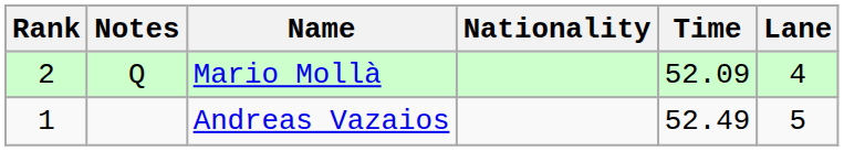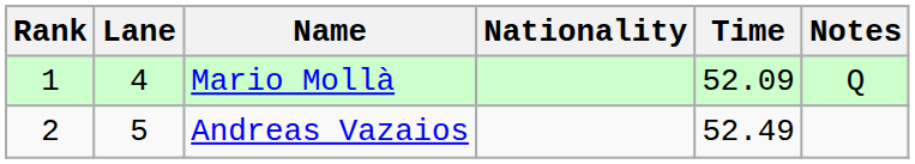 <table class="wikitable sortable" style="text-align:center">
 <tr>
 <th>Rank</th>
-<th>Notes</th>
+<th>Lane</th>
 <th>Name</th>
 <th>Nationality</th>
 <th>Time</th>
-<th>Lane</th>
+<th>Notes</th>
 </tr>
 <tr bgcolor=ccffcc>
-<td>2</td>
-<td>Q</td>
+<td>1</td>
+<td>4</td>
 <td align=left><a href='#'>Mario Mollà</a></td>
 <td align=left></td>
 <td>52.09</td>
-<td>4</td>
+<td>Q</td>
 </tr>
 <tr>
-<td>1</td>
-<td></td>
+<td>2</td>
+<td>5</td>
 <td align=left><a href='#'>Andreas Vazaios</a></td>
 <td align=left></td>
 <td>52.49</td>
-<td>5</td>
+<td></td>
 </tr>
 </table>
